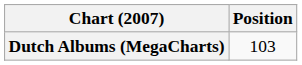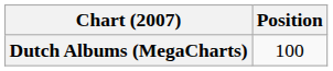 <table class="wikitable plainrowheaders sortable">
 <tr>
 <th scope="col">Chart (2007)</th>
 <th scope="col">Position</th>
 </tr>
 <tr>
 <th scope="row">Dutch Albums (MegaCharts)</th>
-<td align=center>103</td>
+<td align=center>100</td>
 </tr>
 </table>
